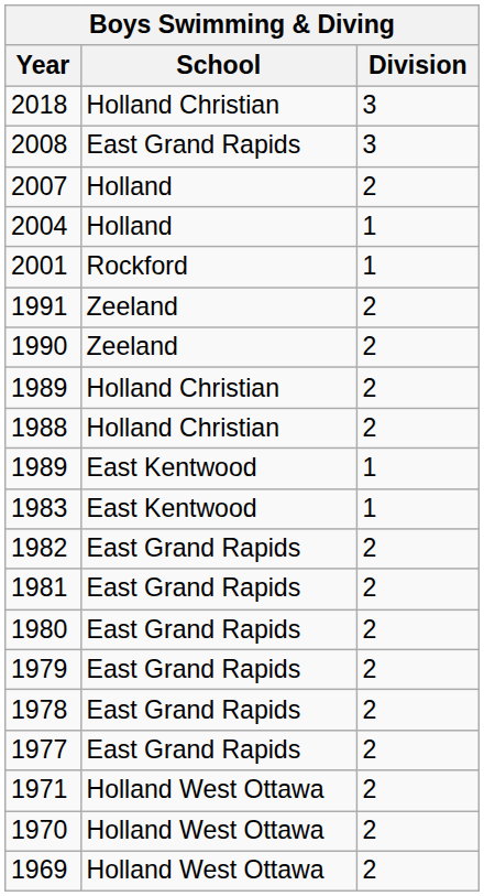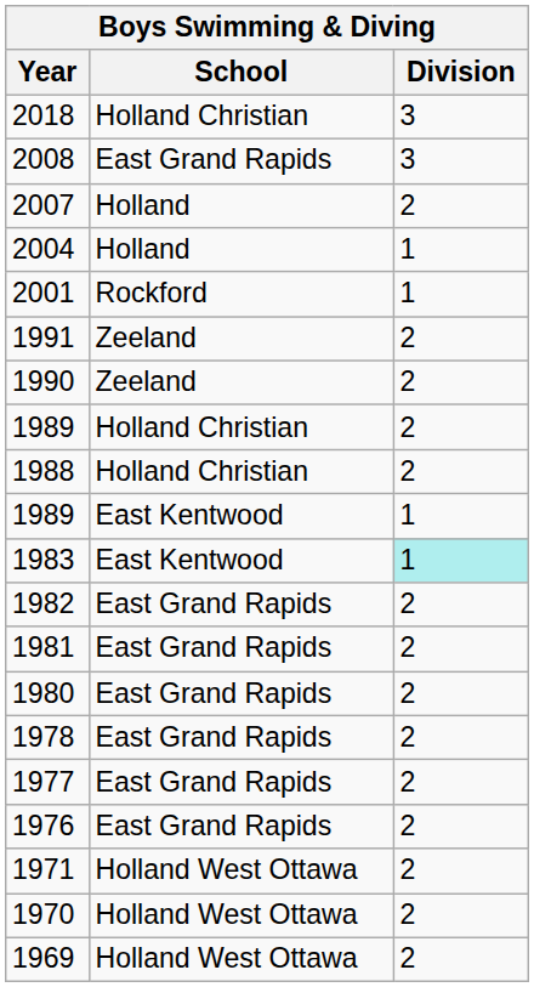 <table class="wikitable collapsible collapsed" width="300">
 <tr>
 <th colspan=3>Boys Swimming & Diving</th>
 </tr>
 <tr>
 <th scope="col">Year</th>
 <th scope="col">School</th>
 <th scope="col">Division</th>
 </tr>
 <tr>
 <td>2018</td>
 <td>Holland Christian</td>
 <td>3</td>
 </tr>
 <tr>
 <td>2008</td>
 <td>East Grand Rapids</td>
 <td>3</td>
 </tr>
 <tr>
 <td>2007</td>
 <td>Holland</td>
 <td>2</td>
 </tr>
 <tr>
 <td>2004</td>
 <td>Holland</td>
 <td>1</td>
 </tr>
 <tr>
 <td>2001</td>
 <td>Rockford</td>
 <td>1</td>
 </tr>
 <tr>
 <td>1991</td>
 <td>Zeeland</td>
 <td>2</td>
 </tr>
 <tr>
 <td>1990</td>
 <td>Zeeland</td>
 <td>2</td>
 </tr>
 <tr>
 <td>1989</td>
 <td>Holland Christian</td>
 <td>2</td>
 </tr>
 <tr>
 <td>1988</td>
 <td>Holland Christian</td>
 <td>2</td>
 </tr>
 <tr>
 <td>1989</td>
 <td>East Kentwood</td>
 <td>1</td>
 </tr>
 <tr>
 <td>1983</td>
 <td>East Kentwood</td>
-<td>1</td>
+<td style="background: paleturquoise;">1</td>
 </tr>
 <tr>
 <td>1982</td>
 <td>East Grand Rapids</td>
 <td>2</td>
 </tr>
 <tr>
 <td>1981</td>
 <td>East Grand Rapids</td>
 <td>2</td>
 </tr>
 <tr>
 <td>1980</td>
 <td>East Grand Rapids</td>
 <td>2</td>
 </tr>
 <tr>
-<td>1979</td>
-<td>East Grand Rapids</td>
-<td>2</td>
-</tr>
-<tr>
 <td>1978</td>
 <td>East Grand Rapids</td>
 <td>2</td>
 </tr>
 <tr>
 <td>1977</td>
+<td>East Grand Rapids</td>
+<td>2</td>
+</tr>
+<tr>
+<td>1976</td>
 <td>East Grand Rapids</td>
 <td>2</td>
 </tr>
 <tr>
 <td>1971</td>
 <td>Holland West Ottawa</td>
 <td>2</td>
 </tr>
 <tr>
 <td>1970</td>
 <td>Holland West Ottawa</td>
 <td>2</td>
 </tr>
 <tr>
 <td>1969</td>
 <td>Holland West Ottawa</td>
 <td>2</td>
 </tr>
 </table>
